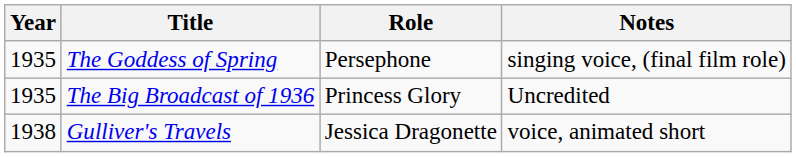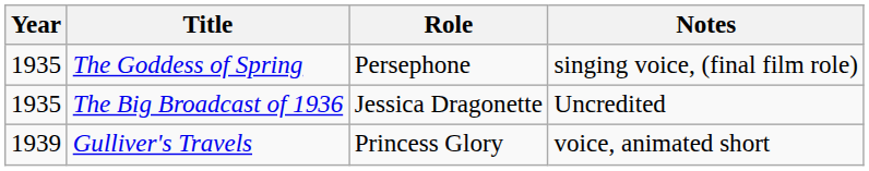 <table class="wikitable">
 <tr>
 <th>Year</th>
 <th>Title</th>
 <th>Role</th>
 <th>Notes</th>
 </tr>
 <tr>
 <td>1935</td>
 <td><em><a href='#'>The Goddess of Spring</a></em></td>
 <td>Persephone</td>
 <td>singing voice, (final film role)</td>
 </tr>
 <tr>
 <td>1935</td>
 <td><em><a href='#'>The Big Broadcast of 1936</a></em></td>
-<td>Princess Glory</td>
+<td>Jessica Dragonette</td>
 <td>Uncredited</td>
 </tr>
 <tr>
-<td>1938</td>
+<td>1939</td>
 <td><em><a href='#'>Gulliver's Travels</a></em></td>
-<td>Jessica Dragonette</td>
+<td>Princess Glory</td>
 <td>voice, animated short</td>
 </tr>
 </table>
